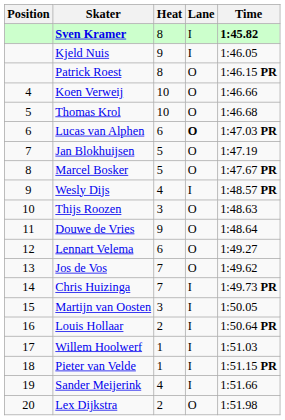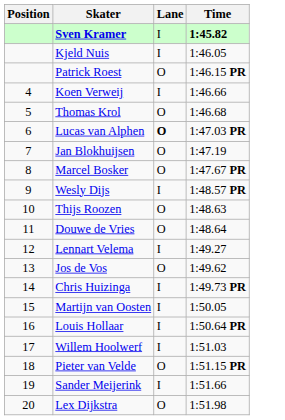 <table class="wikitable">
 <tr>
 <th>Position</th>
 <th>Skater</th>
-<th>Heat</th>
 <th>Lane</th>
 <th>Time</th>
 </tr>
 <tr bgcolor=ccffcc>
 <td align="center"></td>
 <td><strong><a href='#'>Sven Kramer</a></strong></td>
-<td>8</td>
 <td>I</td>
 <td><strong>1:45.82</strong></td>
 </tr>
 <tr>
 <td align="center"></td>
 <td><a href='#'>Kjeld Nuis</a></td>
-<td>9</td>
 <td>I</td>
 <td>1:46.05</td>
 </tr>
 <tr>
 <td align="center"></td>
 <td><a href='#'>Patrick Roest</a></td>
-<td>8</td>
 <td>O</td>
 <td>1:46.15 <strong>PR</strong></td>
 </tr>
 <tr>
 <td align="center">4</td>
 <td><a href='#'>Koen Verweij</a></td>
-<td>10</td>
-<td>O</td>
+<td>I</td>
 <td>1:46.66</td>
 </tr>
 <tr>
 <td align="center">5</td>
 <td><a href='#'>Thomas Krol</a></td>
-<td>10</td>
 <td>O</td>
 <td>1:46.68</td>
 </tr>
 <tr>
 <td align="center">6</td>
 <td><a href='#'>Lucas van Alphen</a></td>
-<td>6</td>
 <td><strong>O</strong></td>
 <td>1:47.03 <strong>PR</strong></td>
 </tr>
 <tr>
 <td align="center">7</td>
 <td><a href='#'>Jan Blokhuijsen</a></td>
-<td>5</td>
 <td>O</td>
 <td>1:47.19</td>
 </tr>
 <tr>
 <td align="center">8</td>
 <td><a href='#'>Marcel Bosker</a></td>
-<td>5</td>
 <td>O</td>
 <td>1:47.67 <strong>PR</strong></td>
 </tr>
 <tr>
 <td align="center">9</td>
 <td><a href='#'>Wesly Dijs</a></td>
-<td>4</td>
 <td>I</td>
 <td>1:48.57 <strong>PR</strong></td>
 </tr>
 <tr>
 <td align="center">10</td>
 <td><a href='#'>Thijs Roozen</a></td>
-<td>3</td>
 <td>O</td>
 <td>1:48.63</td>
 </tr>
 <tr>
 <td align="center">11</td>
 <td><a href='#'>Douwe de Vries</a></td>
-<td>9</td>
 <td>O</td>
 <td>1:48.64</td>
 </tr>
 <tr>
 <td align="center">12</td>
 <td><a href='#'>Lennart Velema</a></td>
-<td>6</td>
-<td>O</td>
+<td>I</td>
 <td>1:49.27</td>
 </tr>
 <tr>
 <td align="center">13</td>
 <td><a href='#'>Jos de Vos</a></td>
-<td>7</td>
 <td>O</td>
 <td>1:49.62</td>
 </tr>
 <tr>
 <td align="center">14</td>
 <td><a href='#'>Chris Huizinga</a></td>
-<td>7</td>
 <td>I</td>
 <td>1:49.73 <strong>PR</strong></td>
 </tr>
 <tr>
 <td align="center">15</td>
 <td><a href='#'>Martijn van Oosten</a></td>
-<td>3</td>
 <td>I</td>
 <td>1:50.05</td>
 </tr>
 <tr>
 <td align="center">16</td>
 <td><a href='#'>Louis Hollaar</a></td>
-<td>2</td>
 <td>I</td>
 <td>1:50.64 <strong>PR</strong></td>
 </tr>
 <tr>
 <td align="center">17</td>
 <td><a href='#'>Willem Hoolwerf</a></td>
-<td>1</td>
 <td>I</td>
 <td>1:51.03</td>
 </tr>
 <tr>
 <td align="center">18</td>
 <td><a href='#'>Pieter van Velde</a></td>
-<td>1</td>
-<td>I</td>
+<td>O</td>
 <td>1:51.15 <strong>PR</strong></td>
 </tr>
 <tr>
 <td align="center">19</td>
 <td><a href='#'>Sander Meijerink</a></td>
-<td>4</td>
 <td>I</td>
 <td>1:51.66</td>
 </tr>
 <tr>
 <td align="center">20</td>
 <td><a href='#'>Lex Dijkstra</a></td>
-<td>2</td>
 <td>O</td>
 <td>1:51.98</td>
 </tr>
 </table>
